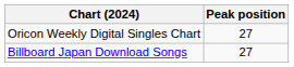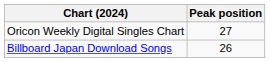 <table class="wikitable">
 <tr>
 <th>Chart (2024)</th>
 <th>Peak position</th>
 </tr>
 <tr>
 <td>Oricon Weekly Digital Singles Chart</td>
 <td style="text-align:center;">27</td>
 </tr>
 <tr>
 <td><a href='#'>Billboard Japan Download Songs</a></td>
-<td style="text-align:center;">27</td>
+<td style="text-align:center;">26</td>
 </tr>
 </table>
